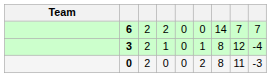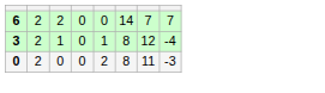 <table class="wikitable" style="text-align: center;">
 <tr>
-<th width=165>Team</th>
 <th width=20></th>
 <th width=20></th>
 <th width=20></th>
 <th width=20></th>
 <th width=20></th>
 <th width=20></th>
 <th width=20></th>
 <th width=20></th>
 </tr>
 <tr align=center style="background:#ccffcc;">
-<td style="text-align:left;"></td>
 <td><strong>6</strong></td>
 <td>2</td>
 <td>2</td>
 <td>0</td>
 <td>0</td>
 <td>14</td>
 <td>7</td>
 <td>7</td>
 </tr>
 <tr align=center style="background:#ccffcc;">
-<td style="text-align:left;"></td>
 <td><strong>3</strong></td>
 <td>2</td>
 <td>1</td>
 <td>0</td>
 <td>1</td>
 <td>8</td>
 <td>12</td>
 <td>-4</td>
 </tr>
 <tr align=center style="background:#f5f5f5;">
-<td style="text-align:left;"></td>
 <td><strong>0</strong></td>
 <td>2</td>
 <td>0</td>
 <td>0</td>
 <td>2</td>
 <td>8</td>
 <td>11</td>
 <td>-3</td>
 </tr>
 </table>
